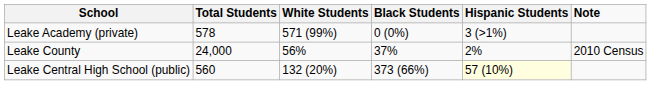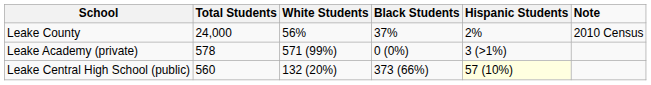 <table class="wikitable">
 <tr>
 <th>School</th>
 <th>Total Students</th>
 <th>White Students</th>
 <th>Black Students</th>
 <th>Hispanic Students</th>
 <td><strong>Note</strong></td>
 </tr>
 <tr>
+<td>Leake County</td>
+<td>24,000</td>
+<td>56%</td>
+<td>37%</td>
+<td>2%</td>
+<td>2010 Census</td>
+</tr>
+<tr>
 <td>Leake Academy (private)</td>
 <td>578</td>
 <td>571 (99%)</td>
 <td>0 (0%)</td>
 <td>3 (>1%)</td>
 <td></td>
-</tr>
-<tr>
-<td>Leake County</td>
-<td>24,000</td>
-<td>56%</td>
-<td>37%</td>
-<td>2%</td>
-<td>2010 Census</td>
 </tr>
 <tr>
 <td>Leake Central High School (public)</td>
 <td>560</td>
 <td>132 (20%)</td>
 <td>373 (66%)</td>
 <td style="background: lightyellow;">57 (10%)</td>
 <td></td>
 </tr>
 </table>
